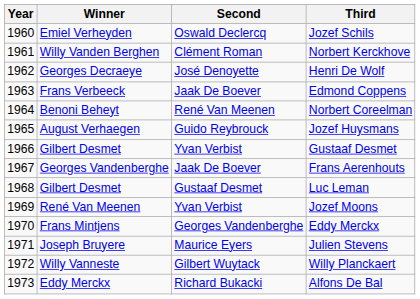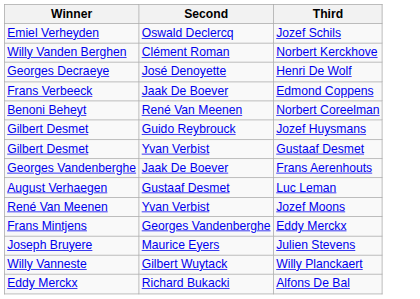 <table class="wikitable">
 <tr>
-<th>Year</th>
 <th>Winner</th>
 <th>Second</th>
 <th>Third</th>
 </tr>
 <tr>
-<td>1960</td>
 <td> <a href='#'>Emiel Verheyden</a></td>
 <td> <a href='#'>Oswald Declercq</a></td>
 <td> <a href='#'>Jozef Schils</a></td>
 </tr>
 <tr>
-<td>1961</td>
 <td> <a href='#'>Willy Vanden Berghen</a></td>
 <td> <a href='#'>Clément Roman</a></td>
 <td> <a href='#'>Norbert Kerckhove</a></td>
 </tr>
 <tr>
-<td>1962</td>
 <td> <a href='#'>Georges Decraeye</a></td>
 <td> <a href='#'>José Denoyette</a></td>
 <td> <a href='#'>Henri De Wolf</a></td>
 </tr>
 <tr>
-<td>1963</td>
 <td> <a href='#'>Frans Verbeeck</a></td>
 <td> <a href='#'>Jaak De Boever</a></td>
 <td> <a href='#'>Edmond Coppens</a></td>
 </tr>
 <tr>
-<td>1964</td>
 <td> <a href='#'>Benoni Beheyt</a></td>
 <td> <a href='#'>René Van Meenen</a></td>
 <td> <a href='#'>Norbert Coreelman</a></td>
 </tr>
 <tr>
-<td>1965</td>
-<td> <a href='#'>August Verhaegen</a></td>
+<td> <a href='#'>Gilbert Desmet</a></td>
 <td> <a href='#'>Guido Reybrouck</a></td>
 <td> <a href='#'>Jozef Huysmans</a></td>
 </tr>
 <tr>
-<td>1966</td>
 <td> <a href='#'>Gilbert Desmet</a></td>
 <td> <a href='#'>Yvan Verbist</a></td>
 <td> <a href='#'>Gustaaf Desmet</a></td>
 </tr>
 <tr>
-<td>1967</td>
 <td> <a href='#'>Georges Vandenberghe</a></td>
 <td> <a href='#'>Jaak De Boever</a></td>
 <td> <a href='#'>Frans Aerenhouts</a></td>
 </tr>
 <tr>
-<td>1968</td>
-<td> <a href='#'>Gilbert Desmet</a></td>
+<td> <a href='#'>August Verhaegen</a></td>
 <td> <a href='#'>Gustaaf Desmet</a></td>
 <td> <a href='#'>Luc Leman</a></td>
 </tr>
 <tr>
-<td>1969</td>
 <td> <a href='#'>René Van Meenen</a></td>
 <td> <a href='#'>Yvan Verbist</a></td>
 <td> <a href='#'>Jozef Moons</a></td>
 </tr>
 <tr>
-<td>1970</td>
 <td> <a href='#'>Frans Mintjens</a></td>
 <td> <a href='#'>Georges Vandenberghe</a></td>
 <td> <a href='#'>Eddy Merckx</a></td>
 </tr>
 <tr>
-<td>1971</td>
 <td> <a href='#'>Joseph Bruyere</a></td>
 <td> <a href='#'>Maurice Eyers</a></td>
 <td> <a href='#'>Julien Stevens</a></td>
 </tr>
 <tr>
-<td>1972</td>
 <td> <a href='#'>Willy Vanneste</a></td>
 <td> <a href='#'>Gilbert Wuytack</a></td>
 <td> <a href='#'>Willy Planckaert</a></td>
 </tr>
 <tr>
-<td>1973</td>
 <td> <a href='#'>Eddy Merckx</a></td>
 <td> <a href='#'>Richard Bukacki</a></td>
 <td> <a href='#'>Alfons De Bal</a></td>
 </tr>
 </table>
